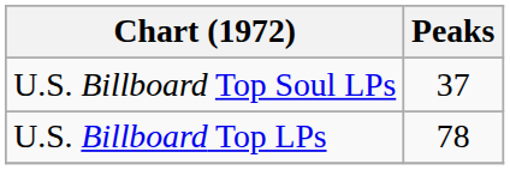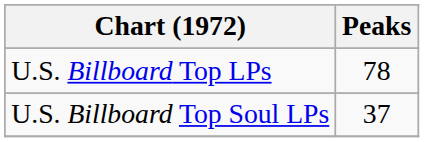 <table class="wikitable">
 <tr>
 <th>Chart (1972)</th>
 <th>Peaks<br></th>
 </tr>
 <tr>
+<td>U.S. <a href='#'><em>Billboard</em> Top LPs</a></td>
+<td align="center">78</td>
+</tr>
+<tr>
 <td>U.S. <em>Billboard</em> <a href='#'>Top Soul LPs</a></td>
 <td align="center">37</td>
 </tr>
 <tr>
-<td>U.S. <a href='#'><em>Billboard</em> Top LPs</a></td>
-<td align="center">78</td>
-</tr>
-<tr>
 </tr>
 </table>
